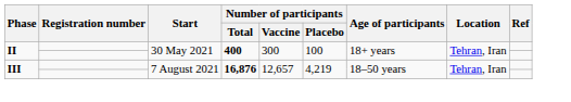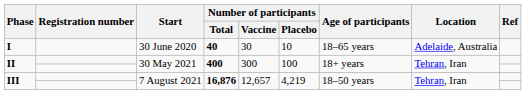 <table class="wikitable">
 <tr>
 <th rowspan="2">Phase</th>
 <th rowspan="2">Registration number</th>
 <th rowspan="2">Start</th>
 <th colspan="3">Number of participants</th>
 <th rowspan="2">Age of participants</th>
 <th rowspan="2">Location</th>
 <th rowspan="2">Ref</th>
 </tr>
 <tr>
 <th>Total</th>
 <th>Vaccine</th>
 <th>Placebo</th>
+</tr>
+<tr>
+<td><strong>I</strong></td>
+<td><strong></strong></td>
+<td>30 June 2020</td>
+<td><strong>40</strong></td>
+<td>30</td>
+<td>10</td>
+<td>18–65 years</td>
+<td><a href='#'>Adelaide</a>, Australia</td>
+<td></td>
 </tr>
 <tr>
 <td rowspan="2"><strong>II</strong></td>
 <td><strong></strong></td>
 <td rowspan="2">30 May 2021</td>
 <td rowspan="2"><strong>400</strong></td>
 <td rowspan="2">300</td>
 <td rowspan="2">100</td>
 <td rowspan="2">18+ years</td>
 <td rowspan="2"><a href='#'>Tehran</a>, Iran</td>
 <td></td>
 </tr>
 <tr>
 <td></td>
 <td></td>
 </tr>
 <tr>
 <td rowspan="2"><strong>III</strong></td>
 <td><strong></strong></td>
 <td rowspan="2">7 August 2021</td>
 <td rowspan="2"><strong>16,876</strong></td>
 <td rowspan="2">12,657</td>
 <td rowspan="2">4,219</td>
 <td rowspan="2">18–50 years</td>
 <td rowspan="2"><a href='#'>Tehran</a>, Iran</td>
 <td></td>
 </tr>
 <tr>
 <td></td>
 <td></td>
 </tr>
 </table>
